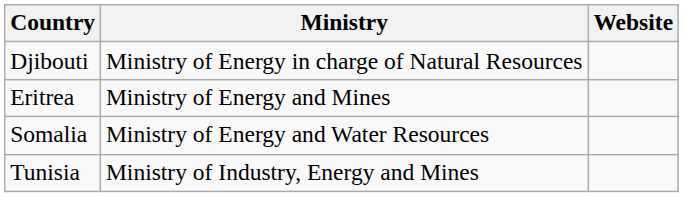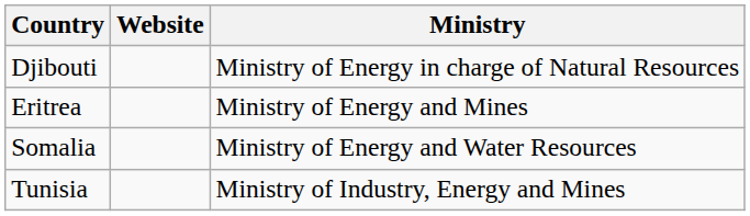 <table class="wikitable">
 <tr>
 <th>Country</th>
+<th>Website</th>
 <th>Ministry</th>
-<th>Website</th>
 </tr>
 <tr>
 <td>Djibouti</td>
+<td></td>
 <td>Ministry of Energy in charge of Natural Resources</td>
-<td></td>
 </tr>
 <tr>
 <td>Eritrea</td>
+<td></td>
 <td>Ministry of Energy and Mines</td>
-<td></td>
 </tr>
 <tr>
 <td>Somalia</td>
+<td></td>
 <td>Ministry of Energy and Water Resources</td>
-<td></td>
 </tr>
 <tr>
 <td>Tunisia</td>
+<td></td>
 <td>Ministry of Industry, Energy and Mines</td>
-<td></td>
 </tr>
 </table>
